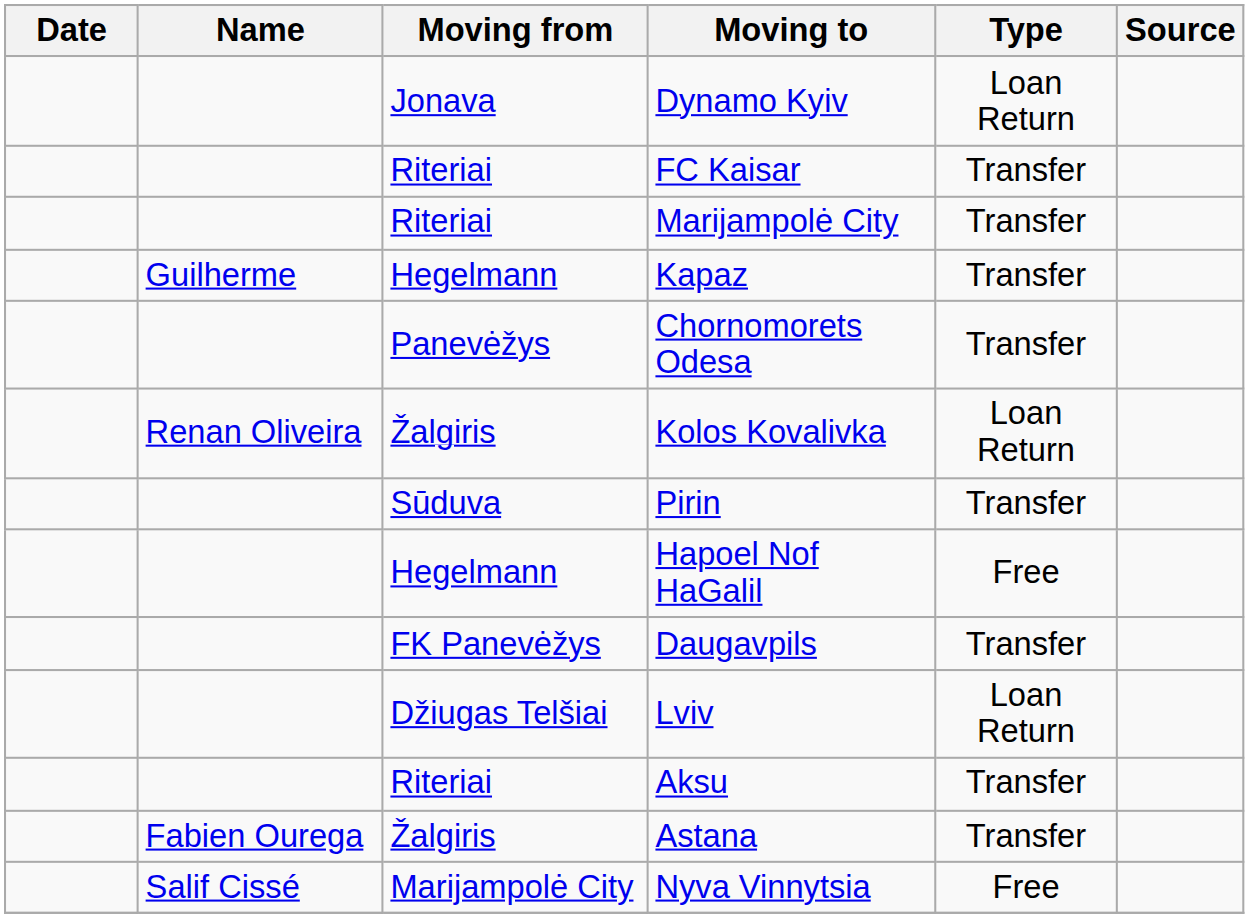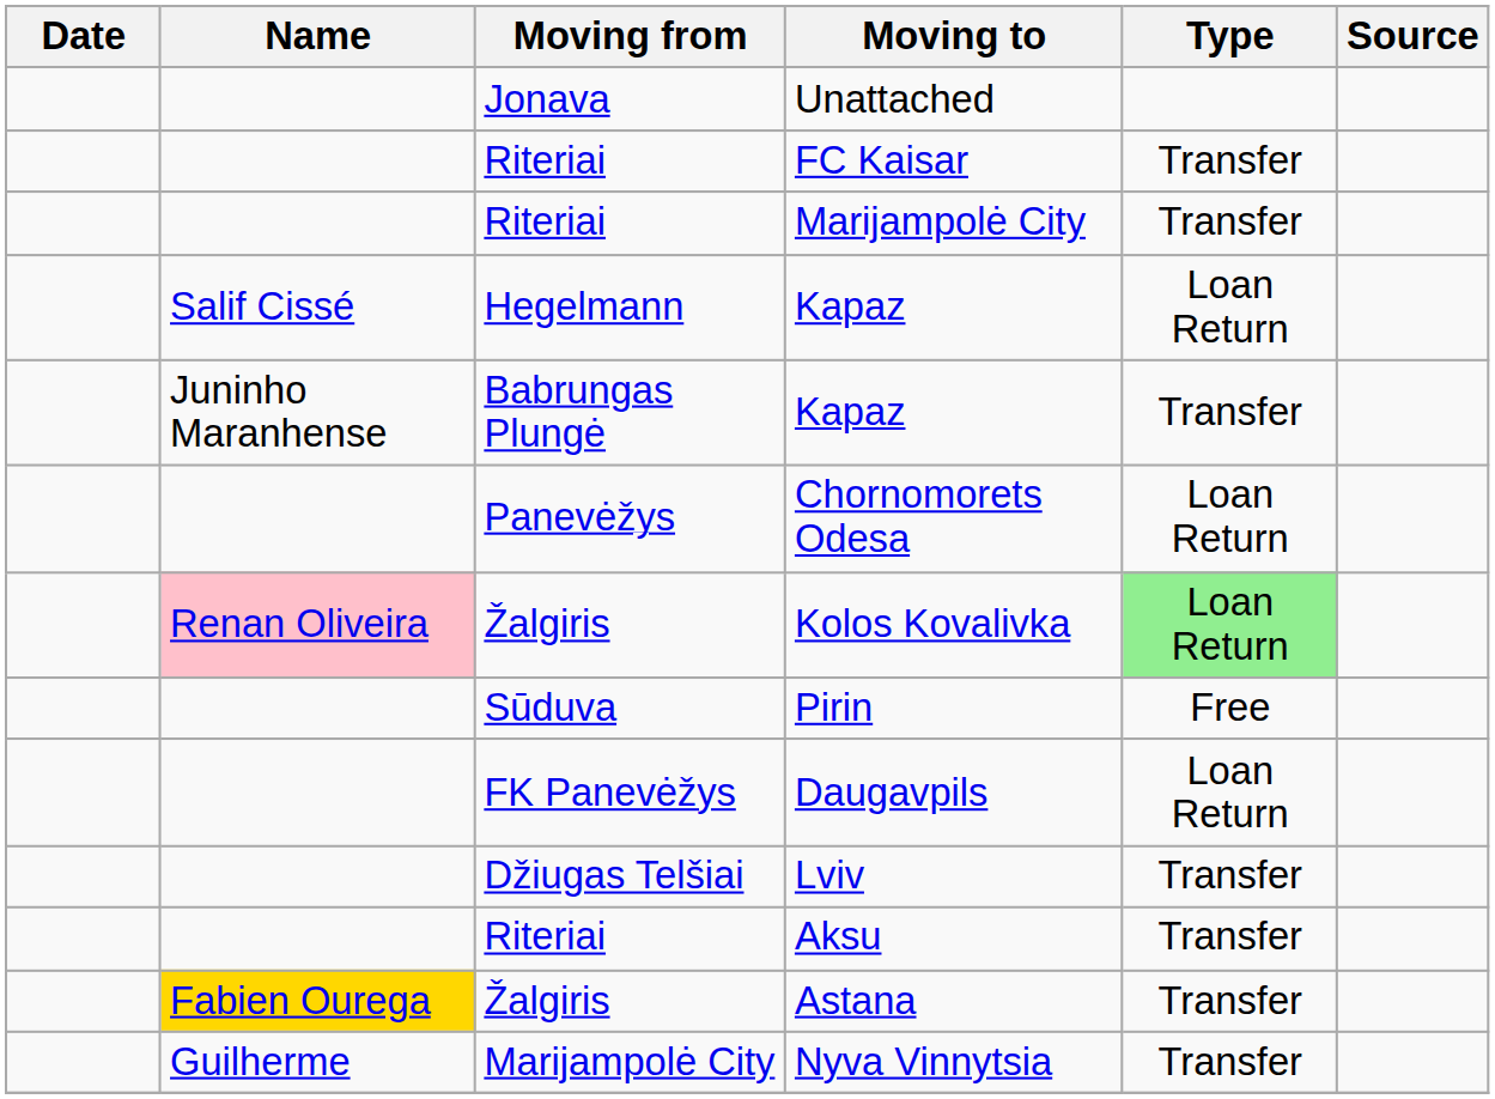 <table class="wikitable sortable">
 <tr>
 <th style="width:125px;">Date</th>
 <th style="width:225px;">Name</th>
 <th style="width:225px;">Moving from</th>
 <th style="width:225px;">Moving to</th>
 <th style="width:150px;">Type</th>
 <th style="width:20px;">Source</th>
 </tr>
 <tr>
 <td align=center></td>
 <td> </td>
 <td><a href='#'>Jonava</a></td>
-<td> <a href='#'>Dynamo Kyiv</a></td>
-<td align=center>Loan Return</td>
+<td>Unattached</td>
+<td align=center></td>
 <td align=center></td>
 </tr>
 <tr>
 <td align=center></td>
 <td> </td>
 <td><a href='#'>Riteriai</a></td>
 <td> <a href='#'>FC Kaisar</a></td>
 <td align=center>Transfer</td>
 <td align=center></td>
 </tr>
 <tr>
 <td align=center></td>
 <td> </td>
 <td><a href='#'>Riteriai</a></td>
 <td><a href='#'>Marijampolė City</a></td>
 <td align=center>Transfer</td>
 <td align=center></td>
 </tr>
 <tr>
 <td align=center></td>
-<td> <a href='#'>Guilherme</a></td>
+<td> <a href='#'>Salif Cissé</a></td>
 <td><a href='#'>Hegelmann</a></td>
+<td> <a href='#'>Kapaz</a></td>
+<td align=center>Loan Return</td>
+<td align=center></td>
+</tr>
+<tr>
+<td align=center></td>
+<td> Juninho Maranhense</td>
+<td><a href='#'>Babrungas Plungė</a></td>
 <td> <a href='#'>Kapaz</a></td>
 <td align=center>Transfer</td>
 <td align=center></td>
 </tr>
 <tr>
 <td align=center></td>
 <td> </td>
 <td><a href='#'>Panevėžys</a></td>
 <td> <a href='#'>Chornomorets Odesa</a></td>
-<td align=center>Transfer</td>
+<td align=center>Loan Return</td>
 <td align=center></td>
 </tr>
 <tr>
 <td align=center></td>
-<td> <a href='#'>Renan Oliveira</a></td>
+<td style="background: pink;"> <a href='#'>Renan Oliveira</a></td>
 <td><a href='#'>Žalgiris</a></td>
 <td> <a href='#'>Kolos Kovalivka</a></td>
-<td align=center>Loan Return</td>
+<td align=center style="background: lightgreen;">Loan Return</td>
 <td align=center></td>
 </tr>
 <tr>
 <td align=center></td>
 <td> </td>
 <td><a href='#'>Sūduva</a></td>
 <td> <a href='#'>Pirin</a></td>
-<td align=center>Transfer</td>
-<td align=center></td>
-</tr>
-<tr>
-<td align=center></td>
-<td> </td>
-<td><a href='#'>Hegelmann</a></td>
-<td> <a href='#'>Hapoel Nof HaGalil</a></td>
 <td align=center>Free</td>
 <td align=center></td>
 </tr>
 <tr>
 <td align=center></td>
 <td> </td>
 <td><a href='#'>FK Panevėžys</a></td>
 <td> <a href='#'>Daugavpils</a></td>
-<td align=center>Transfer</td>
+<td align=center>Loan Return</td>
 <td align=center></td>
 </tr>
 <tr>
 <td align=center></td>
 <td> </td>
 <td><a href='#'>Džiugas Telšiai</a></td>
 <td> <a href='#'>Lviv</a></td>
-<td align=center>Loan Return</td>
+<td align=center>Transfer</td>
 <td align=center></td>
 </tr>
 <tr>
 <td align=center></td>
 <td> </td>
 <td><a href='#'>Riteriai</a></td>
 <td> <a href='#'>Aksu</a></td>
 <td align=center>Transfer</td>
 <td align=center></td>
 </tr>
 <tr>
 <td align=center></td>
-<td> <a href='#'>Fabien Ourega</a></td>
+<td style="background: gold;"> <a href='#'>Fabien Ourega</a></td>
 <td><a href='#'>Žalgiris</a></td>
 <td> <a href='#'>Astana</a></td>
 <td align=center>Transfer</td>
 <td align=center></td>
 </tr>
 <tr>
 <td align=center></td>
-<td> <a href='#'>Salif Cissé</a></td>
+<td> <a href='#'>Guilherme</a></td>
 <td><a href='#'>Marijampolė City</a></td>
 <td> <a href='#'>Nyva Vinnytsia</a></td>
-<td align=center>Free</td>
+<td align=center>Transfer</td>
 <td align=center></td>
 </tr>
 <tr>
 </tr>
 </table>
